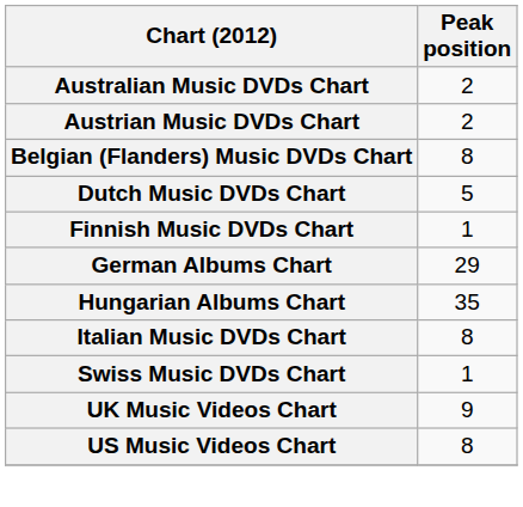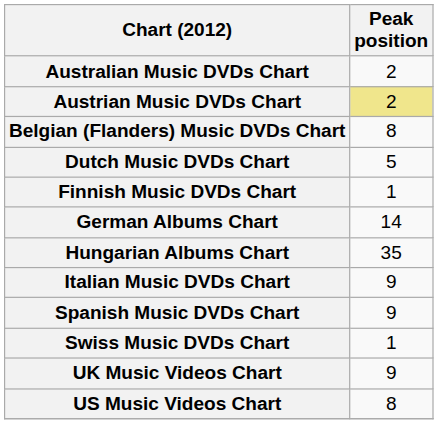 <table class="wikitable plainrowheaders sortable" style="text-align:center;" border="1">
 <tr>
 <th scope="col">Chart (2012)</th>
 <th scope="col">Peak<br>position</th>
 </tr>
 <tr>
 <th scope="row">Australian Music DVDs Chart</th>
 <td>2</td>
 </tr>
 <tr>
 <th scope="row">Austrian Music DVDs Chart</th>
-<td>2</td>
+<td style="background: khaki;">2</td>
 </tr>
 <tr>
 <th scope="row">Belgian (Flanders) Music DVDs Chart</th>
 <td>8</td>
 </tr>
 <tr>
 <th scope="row">Dutch Music DVDs Chart</th>
 <td>5</td>
 </tr>
 <tr>
 <th scope="row">Finnish Music DVDs Chart</th>
 <td>1</td>
 </tr>
 <tr>
 <th scope="row">German Albums Chart</th>
-<td>29</td>
+<td>14</td>
 </tr>
 <tr>
 <th scope="row">Hungarian Albums Chart</th>
 <td>35</td>
 </tr>
 <tr>
 <th scope="row">Italian Music DVDs Chart</th>
-<td>8</td>
+<td>9</td>
+</tr>
+<tr>
+<th scope="row">Spanish Music DVDs Chart</th>
+<td>9</td>
 </tr>
 <tr>
 <th scope="row">Swiss Music DVDs Chart</th>
 <td>1</td>
 </tr>
 <tr>
 <th scope="row">UK Music Videos Chart</th>
 <td>9</td>
 </tr>
 <tr>
 <th scope="row">US Music Videos Chart</th>
 <td>8</td>
 </tr>
 <tr>
 </tr>
 </table>
